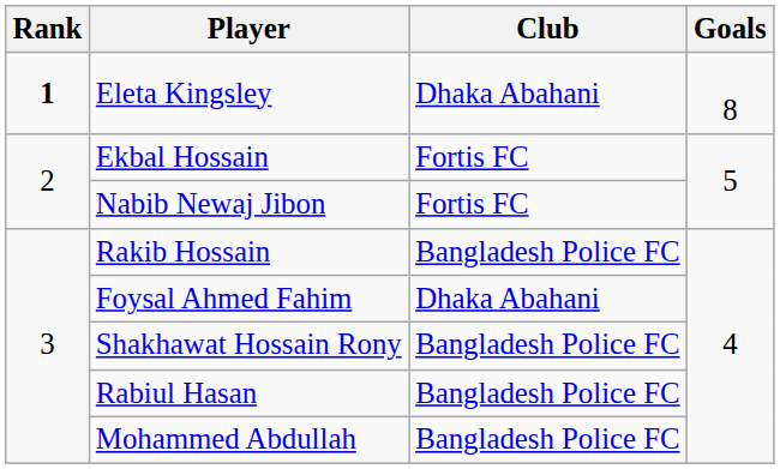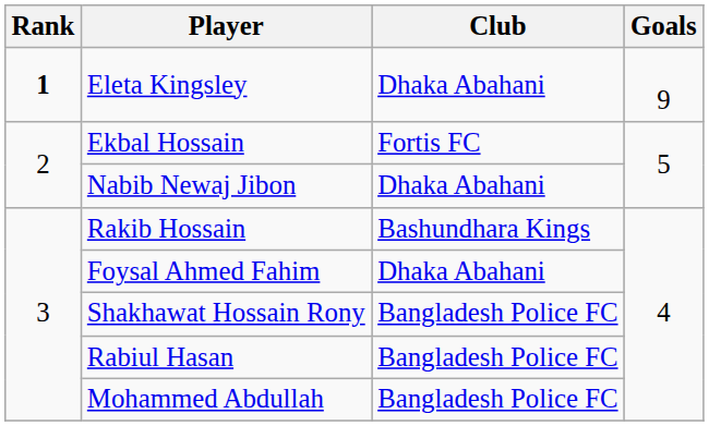 <table class="wikitable sortable" style="text-align:center">
 <tr>
 <th>Rank</th>
 <th>Player</th>
 <th>Club</th>
 <th>Goals</th>
 </tr>
 <tr>
 <td><strong>1</strong></td>
 <td align="left"><a href='#'>Eleta Kingsley</a></td>
 <td align="left"><a href='#'>Dhaka Abahani</a></td>
-<td><br>8</td>
+<td><br>9</td>
 </tr>
 <tr>
 <td rowspan="2">2</td>
 <td align="left"><a href='#'>Ekbal Hossain</a></td>
 <td align="left"><a href='#'>Fortis FC</a></td>
 <td rowspan="2">5</td>
 </tr>
 <tr>
 <td align="left"><a href='#'>Nabib Newaj Jibon</a></td>
-<td align="left"><a href='#'>Fortis FC</a></td>
+<td align="left"><a href='#'>Dhaka Abahani</a></td>
 </tr>
 <tr>
 <td rowspan="5">3</td>
 <td align="left"><a href='#'>Rakib Hossain</a></td>
-<td align="left"><a href='#'>Bangladesh Police FC</a></td>
+<td align="left"><a href='#'>Bashundhara Kings</a></td>
 <td rowspan="5">4</td>
 </tr>
 <tr>
 <td align="left"><a href='#'>Foysal Ahmed Fahim</a></td>
 <td align="left"><a href='#'>Dhaka Abahani</a></td>
 </tr>
 <tr>
 <td align="left"><a href='#'>Shakhawat Hossain Rony</a></td>
 <td align="left"><a href='#'>Bangladesh Police FC</a></td>
 </tr>
 <tr>
 <td align="left"><a href='#'>Rabiul Hasan</a></td>
 <td align="left"><a href='#'>Bangladesh Police FC</a></td>
 </tr>
 <tr>
 <td align="left"><a href='#'>Mohammed Abdullah</a></td>
 <td align="left"><a href='#'>Bangladesh Police FC</a></td>
 </tr>
 </table>
